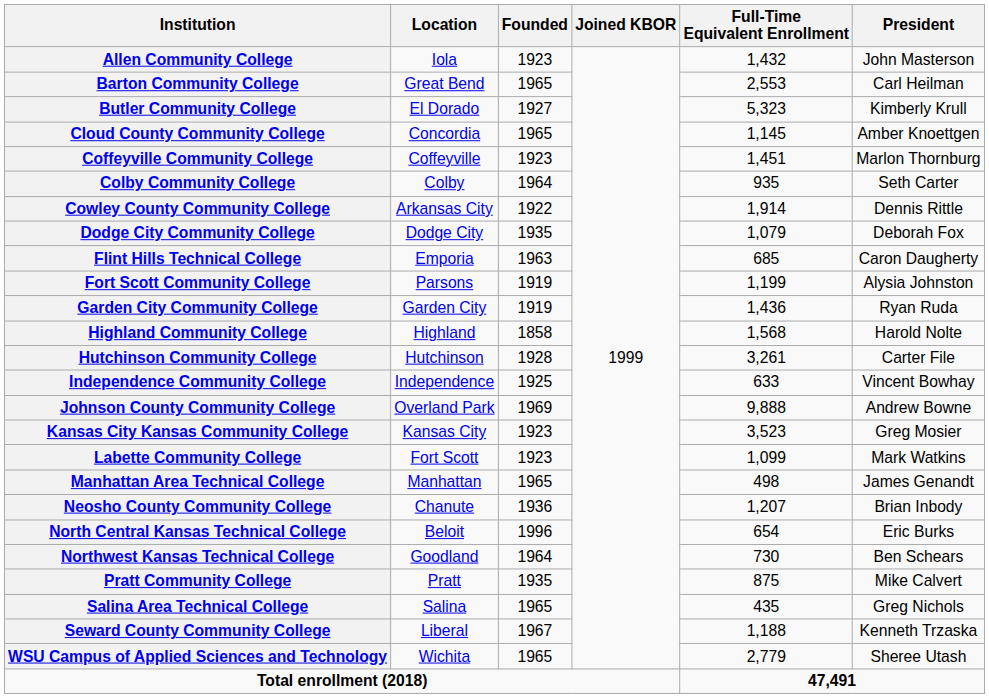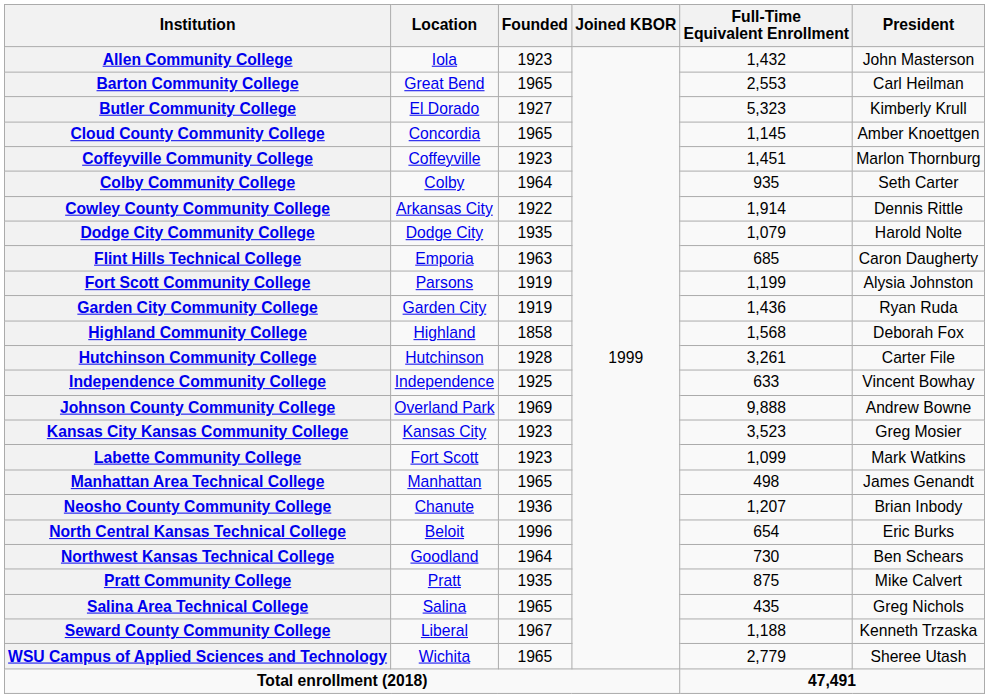 <table class="wikitable sortable" style="text-align:center">
 <tr>
 <th>Institution</th>
 <th>Location</th>
 <th>Founded</th>
 <th>Joined KBOR</th>
 <th>Full-Time<br>Equivalent Enrollment<br></th>
 <th>President</th>
 </tr>
 <tr>
 <th><a href='#'>Allen Community College</a></th>
 <td><a href='#'>Iola</a></td>
 <td>1923</td>
 <td rowspan="25">1999</td>
 <td>1,432</td>
 <td>John Masterson</td>
 </tr>
 <tr>
 <th><a href='#'>Barton Community College</a></th>
 <td><a href='#'>Great Bend</a></td>
 <td>1965</td>
 <td>2,553</td>
 <td>Carl Heilman</td>
 </tr>
 <tr>
 <th><a href='#'>Butler Community College</a></th>
 <td><a href='#'>El Dorado</a></td>
 <td>1927</td>
 <td>5,323</td>
 <td>Kimberly Krull</td>
 </tr>
 <tr>
 <th><a href='#'>Cloud County Community College</a></th>
 <td><a href='#'>Concordia</a></td>
 <td>1965</td>
 <td>1,145</td>
 <td>Amber Knoettgen</td>
 </tr>
 <tr>
 <th><a href='#'>Coffeyville Community College</a></th>
 <td><a href='#'>Coffeyville</a></td>
 <td>1923</td>
 <td>1,451</td>
 <td>Marlon Thornburg</td>
 </tr>
 <tr>
 <th><a href='#'>Colby Community College</a></th>
 <td><a href='#'>Colby</a></td>
 <td>1964</td>
 <td>935</td>
 <td>Seth Carter</td>
 </tr>
 <tr>
 <th><a href='#'>Cowley County Community College</a></th>
 <td><a href='#'>Arkansas City</a></td>
 <td>1922</td>
 <td>1,914</td>
 <td>Dennis Rittle</td>
 </tr>
 <tr>
 <th><a href='#'>Dodge City Community College</a></th>
 <td><a href='#'>Dodge City</a></td>
 <td>1935</td>
 <td>1,079</td>
-<td>Deborah Fox</td>
+<td>Harold Nolte</td>
 </tr>
 <tr>
 <th><a href='#'>Flint Hills Technical College</a></th>
 <td><a href='#'>Emporia</a></td>
 <td>1963</td>
 <td>685</td>
 <td>Caron Daugherty</td>
 </tr>
 <tr>
 <th><a href='#'>Fort Scott Community College</a></th>
 <td><a href='#'>Parsons</a></td>
 <td>1919</td>
 <td>1,199</td>
 <td>Alysia Johnston</td>
 </tr>
 <tr>
 <th><a href='#'>Garden City Community College</a></th>
 <td><a href='#'>Garden City</a></td>
 <td>1919</td>
 <td>1,436</td>
 <td>Ryan Ruda</td>
 </tr>
 <tr>
 <th><a href='#'>Highland Community College</a></th>
 <td><a href='#'>Highland</a></td>
 <td>1858</td>
 <td>1,568</td>
-<td>Harold Nolte</td>
+<td>Deborah Fox</td>
 </tr>
 <tr>
 <th><a href='#'>Hutchinson Community College</a></th>
 <td><a href='#'>Hutchinson</a></td>
 <td>1928</td>
 <td>3,261</td>
 <td>Carter File</td>
 </tr>
 <tr>
 <th><a href='#'>Independence Community College</a></th>
 <td><a href='#'>Independence</a></td>
 <td>1925</td>
 <td>633</td>
 <td>Vincent Bowhay</td>
 </tr>
 <tr>
 <th><a href='#'>Johnson County Community College</a></th>
 <td><a href='#'>Overland Park</a></td>
 <td>1969</td>
 <td>9,888</td>
 <td>Andrew Bowne</td>
 </tr>
 <tr>
 <th><a href='#'>Kansas City Kansas Community College</a></th>
 <td><a href='#'>Kansas City</a></td>
 <td>1923</td>
 <td>3,523</td>
 <td>Greg Mosier</td>
 </tr>
 <tr>
 <th><a href='#'>Labette Community College</a></th>
 <td><a href='#'>Fort Scott</a></td>
 <td>1923</td>
 <td>1,099</td>
 <td>Mark Watkins</td>
 </tr>
 <tr>
 <th><a href='#'>Manhattan Area Technical College</a></th>
 <td><a href='#'>Manhattan</a></td>
 <td>1965</td>
 <td>498</td>
 <td>James Genandt</td>
 </tr>
 <tr>
 <th><a href='#'>Neosho County Community College</a></th>
 <td><a href='#'>Chanute</a></td>
 <td>1936</td>
 <td>1,207</td>
 <td>Brian Inbody</td>
 </tr>
 <tr>
 <th><a href='#'>North Central Kansas Technical College</a></th>
 <td><a href='#'>Beloit</a></td>
 <td>1996</td>
 <td>654</td>
 <td>Eric Burks</td>
 </tr>
 <tr>
 <th><a href='#'>Northwest Kansas Technical College</a></th>
 <td><a href='#'>Goodland</a></td>
 <td>1964</td>
 <td>730</td>
 <td>Ben Schears</td>
 </tr>
 <tr>
 <th><a href='#'>Pratt Community College</a></th>
 <td><a href='#'>Pratt</a></td>
 <td>1935</td>
 <td>875</td>
 <td>Mike Calvert</td>
 </tr>
 <tr>
 <th><a href='#'>Salina Area Technical College</a></th>
 <td><a href='#'>Salina</a></td>
 <td>1965</td>
 <td>435</td>
 <td>Greg Nichols</td>
 </tr>
 <tr>
 <th><a href='#'>Seward County Community College</a></th>
 <td><a href='#'>Liberal</a></td>
 <td>1967</td>
 <td>1,188</td>
 <td>Kenneth Trzaska</td>
 </tr>
 <tr>
 <th><a href='#'>WSU Campus of Applied Sciences and Technology</a></th>
 <td><a href='#'>Wichita</a></td>
 <td>1965</td>
 <td>2,779</td>
 <td>Sheree Utash</td>
 </tr>
 <tr>
 <td colspan=4><strong>Total enrollment (2018)</strong></td>
 <td colspan=2><strong>47,491</strong></td>
 </tr>
 </table>
